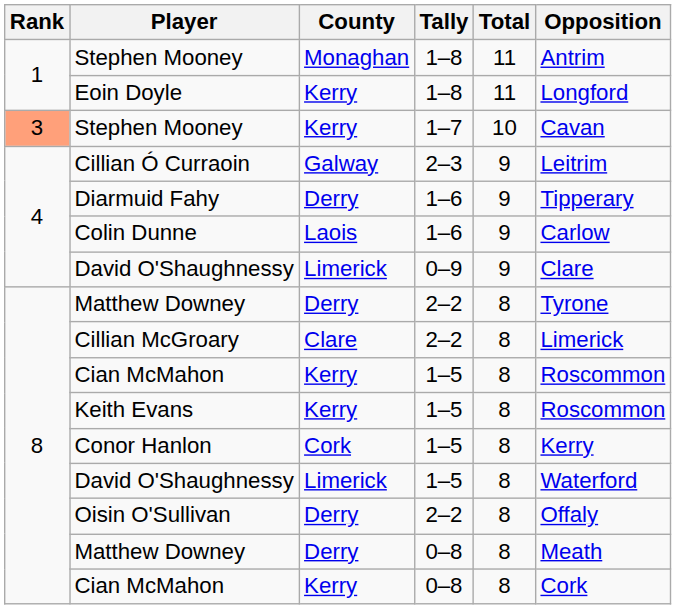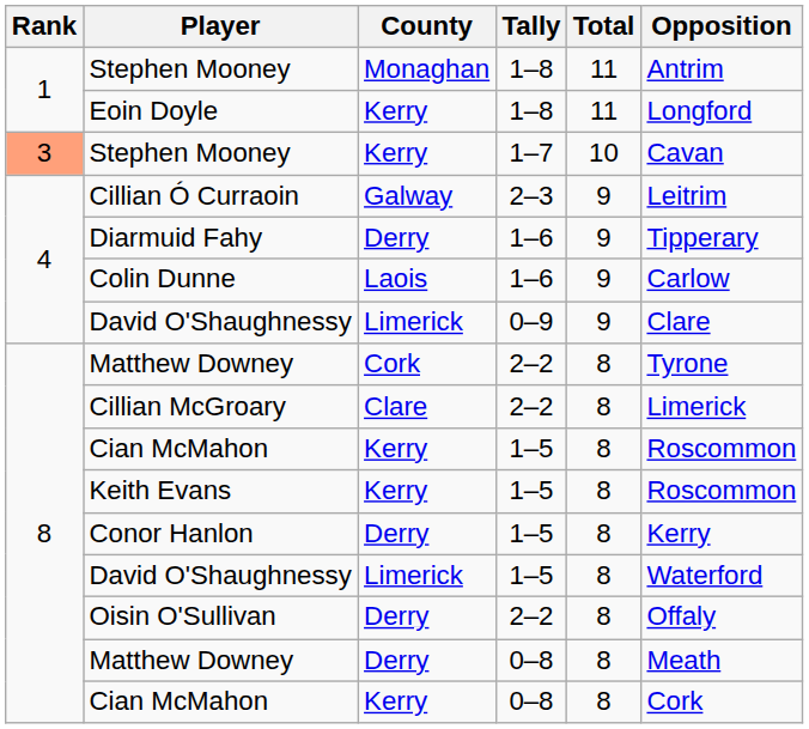 <table class="wikitable">
 <tr>
 <th>Rank</th>
 <th>Player</th>
 <th>County</th>
 <th>Tally</th>
 <th>Total</th>
 <th>Opposition</th>
 </tr>
 <tr>
 <td rowspan="2" style="text-align:center;">1</td>
 <td>Stephen Mooney</td>
 <td><a href='#'>Monaghan</a></td>
 <td align=center>1–8</td>
 <td align=center>11</td>
 <td><a href='#'>Antrim</a></td>
 </tr>
 <tr>
 <td>Eoin Doyle</td>
 <td><a href='#'>Kerry</a></td>
 <td align=center>1–8</td>
 <td align=center>11</td>
 <td><a href='#'>Longford</a></td>
 </tr>
 <tr>
 <td rowspan="1" style="background: lightsalmon; text-align:center;">3</td>
 <td>Stephen Mooney</td>
 <td><a href='#'>Kerry</a></td>
 <td align=center>1–7</td>
 <td align=center>10</td>
 <td><a href='#'>Cavan</a></td>
 </tr>
 <tr>
 <td rowspan="4" style="text-align:center;">4</td>
 <td>Cillian Ó Curraoin</td>
 <td><a href='#'>Galway</a></td>
 <td align=center>2–3</td>
 <td align=center>9</td>
 <td><a href='#'>Leitrim</a></td>
 </tr>
 <tr>
 <td>Diarmuid Fahy</td>
 <td><a href='#'>Derry</a></td>
 <td align=center>1–6</td>
 <td align=center>9</td>
 <td><a href='#'>Tipperary</a></td>
 </tr>
 <tr>
 <td>Colin Dunne</td>
 <td><a href='#'>Laois</a></td>
 <td align=center>1–6</td>
 <td align=center>9</td>
 <td><a href='#'>Carlow</a></td>
 </tr>
 <tr>
 <td>David O'Shaughnessy</td>
 <td><a href='#'>Limerick</a></td>
 <td align=center>0–9</td>
 <td align=center>9</td>
 <td><a href='#'>Clare</a></td>
 </tr>
 <tr>
 <td rowspan="9" style="text-align:center;">8</td>
 <td>Matthew Downey</td>
-<td><a href='#'>Derry</a></td>
+<td><a href='#'>Cork</a></td>
 <td align=center>2–2</td>
 <td align=center>8</td>
 <td><a href='#'>Tyrone</a></td>
 </tr>
 <tr>
 <td>Cillian McGroary</td>
 <td><a href='#'>Clare</a></td>
 <td align=center>2–2</td>
 <td align=center>8</td>
 <td><a href='#'>Limerick</a></td>
 </tr>
 <tr>
 <td>Cian McMahon</td>
 <td><a href='#'>Kerry</a></td>
 <td align=center>1–5</td>
 <td align=center>8</td>
 <td><a href='#'>Roscommon</a></td>
 </tr>
 <tr>
 <td>Keith Evans</td>
 <td><a href='#'>Kerry</a></td>
 <td align=center>1–5</td>
 <td align=center>8</td>
 <td><a href='#'>Roscommon</a></td>
 </tr>
 <tr>
 <td>Conor Hanlon</td>
-<td><a href='#'>Cork</a></td>
+<td><a href='#'>Derry</a></td>
 <td align=center>1–5</td>
 <td align=center>8</td>
 <td><a href='#'>Kerry</a></td>
 </tr>
 <tr>
 <td>David O'Shaughnessy</td>
 <td><a href='#'>Limerick</a></td>
 <td align=center>1–5</td>
 <td align=center>8</td>
 <td><a href='#'>Waterford</a></td>
 </tr>
 <tr>
 <td>Oisin O'Sullivan</td>
 <td><a href='#'>Derry</a></td>
 <td align=center>2–2</td>
 <td align=center>8</td>
 <td><a href='#'>Offaly</a></td>
 </tr>
 <tr>
 <td>Matthew Downey</td>
 <td><a href='#'>Derry</a></td>
 <td align=center>0–8</td>
 <td align=center>8</td>
 <td><a href='#'>Meath</a></td>
 </tr>
 <tr>
 <td>Cian McMahon</td>
 <td><a href='#'>Kerry</a></td>
 <td align=center>0–8</td>
 <td align=center>8</td>
 <td><a href='#'>Cork</a></td>
 </tr>
 </table>
